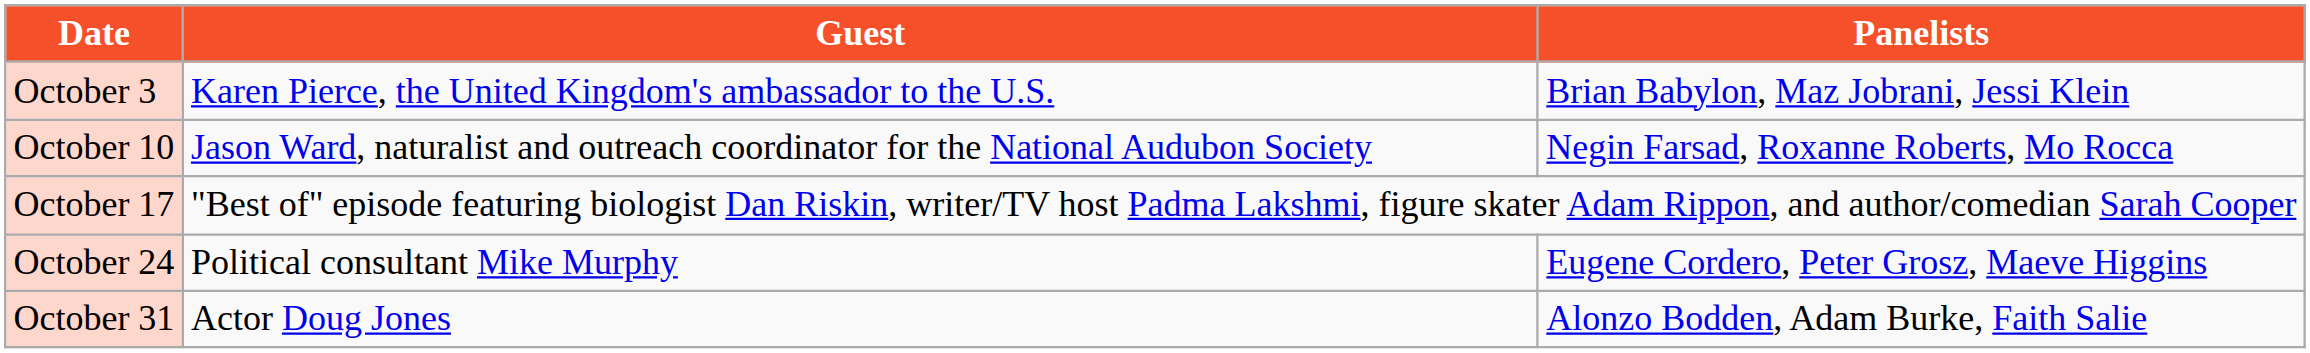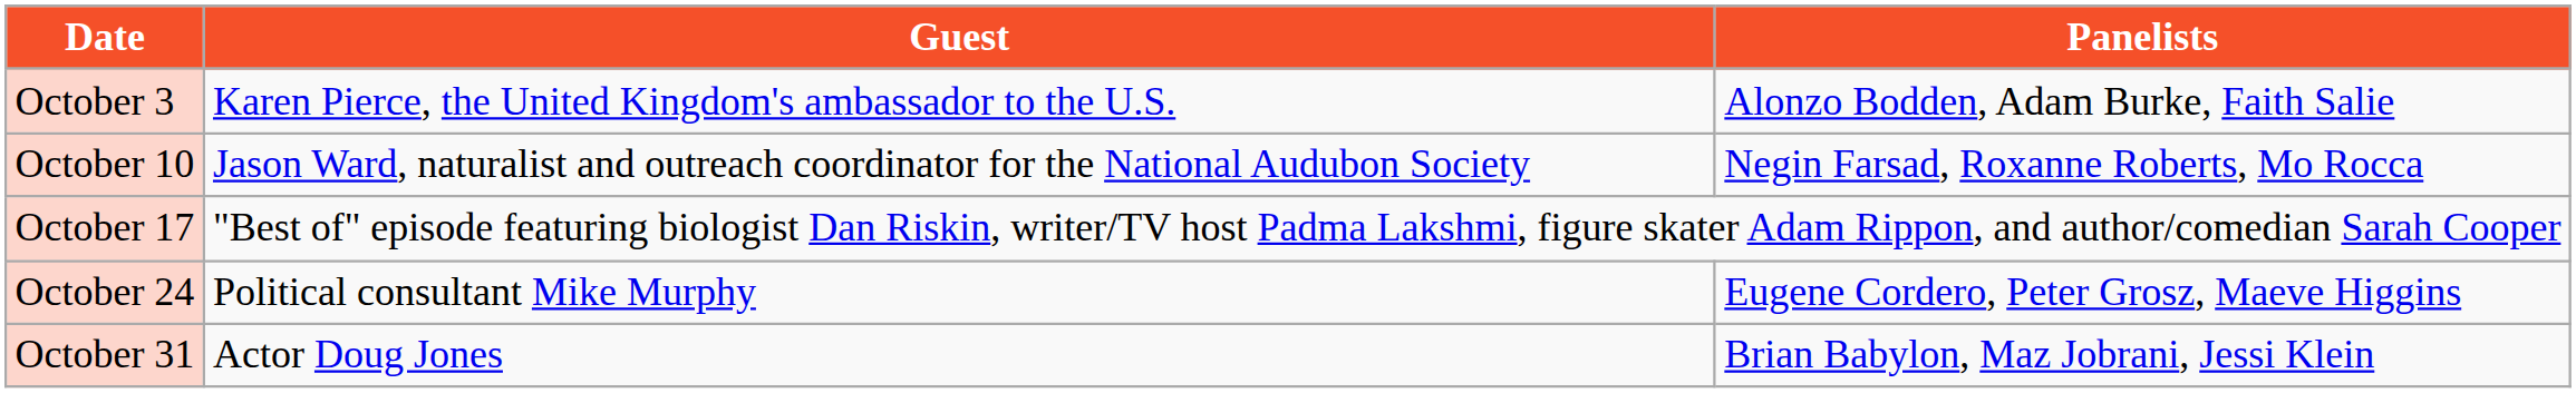 <table class="wikitable">
 <tr>
 <th style="background:#F55029;color:#FFFFFF;">Date</th>
 <th style="background:#F55029;color:#FFFFFF;">Guest</th>
 <th style="background:#F55029;color:#FFFFFF;">Panelists</th>
 </tr>
 <tr>
 <td style="background:#FDD6CC;color:#000000;">October 3</td>
 <td><a href='#'>Karen Pierce</a>, <a href='#'>the United Kingdom's ambassador to the U.S.</a></td>
-<td><a href='#'>Brian Babylon</a>, <a href='#'>Maz Jobrani</a>, <a href='#'>Jessi Klein</a></td>
+<td><a href='#'>Alonzo Bodden</a>, Adam Burke, <a href='#'>Faith Salie</a></td>
 </tr>
 <tr>
 <td style="background:#FDD6CC;color:#000000;">October 10</td>
 <td><a href='#'>Jason Ward</a>, naturalist and outreach coordinator for the <a href='#'>National Audubon Society</a></td>
 <td><a href='#'>Negin Farsad</a>, <a href='#'>Roxanne Roberts</a>, <a href='#'>Mo Rocca</a></td>
 </tr>
 <tr>
 <td style="background:#FDD6CC;color:#000000;">October 17</td>
 <td colspan=2>"Best of" episode featuring biologist <a href='#'>Dan Riskin</a>, writer/TV host <a href='#'>Padma Lakshmi</a>, figure skater <a href='#'>Adam Rippon</a>, and author/comedian <a href='#'>Sarah Cooper</a></td>
 </tr>
 <tr>
 <td style="background:#FDD6CC;color:#000000;">October 24</td>
 <td>Political consultant <a href='#'>Mike Murphy</a></td>
 <td><a href='#'>Eugene Cordero</a>, <a href='#'>Peter Grosz</a>, <a href='#'>Maeve Higgins</a></td>
 </tr>
 <tr>
 <td style="background:#FDD6CC;color:#000000;">October 31</td>
 <td>Actor <a href='#'>Doug Jones</a></td>
-<td><a href='#'>Alonzo Bodden</a>, Adam Burke, <a href='#'>Faith Salie</a></td>
+<td><a href='#'>Brian Babylon</a>, <a href='#'>Maz Jobrani</a>, <a href='#'>Jessi Klein</a></td>
 </tr>
 </table>
